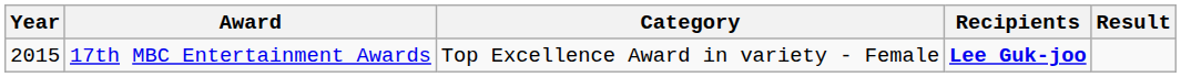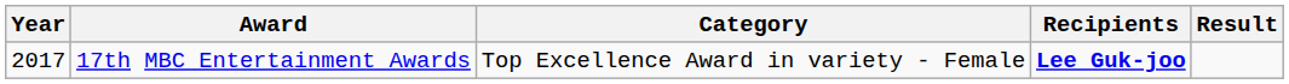 <table class="wikitable" style="text-align:center">
 <tr>
 <th>Year</th>
 <th>Award</th>
 <th>Category</th>
 <th>Recipients</th>
 <th>Result</th>
 </tr>
 <tr>
-<td>2015</td>
+<td>2017</td>
 <td><a href='#'>17th</a> <a href='#'>MBC Entertainment Awards</a></td>
 <td>Top Excellence Award in variety - Female</td>
 <td><strong><a href='#'>Lee Guk-joo</a></strong></td>
 <td></td>
 </tr>
 </table>
